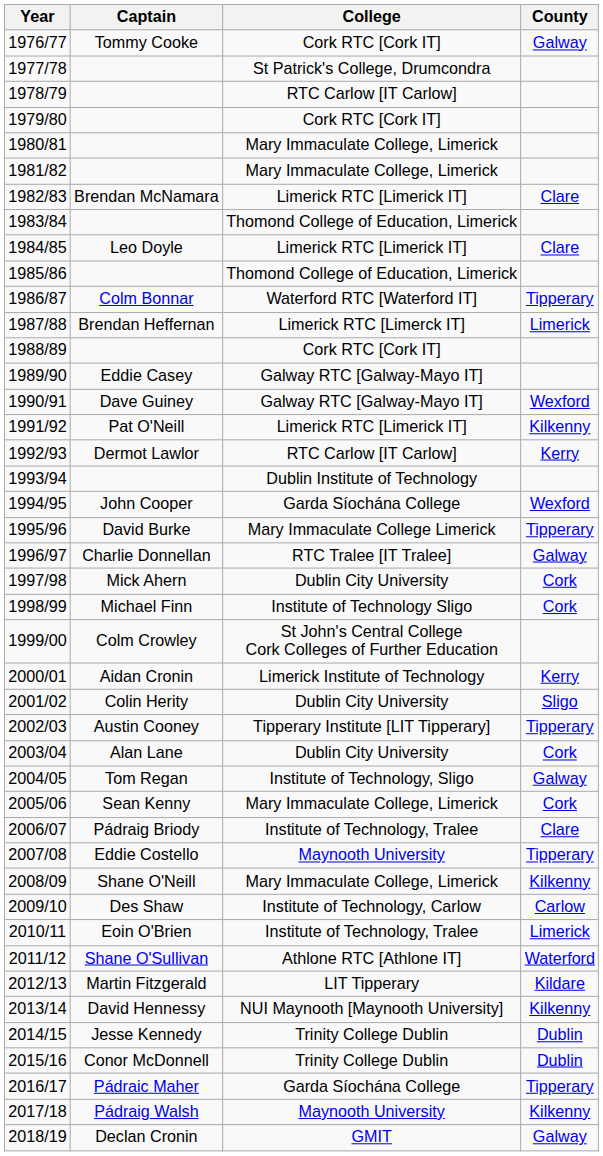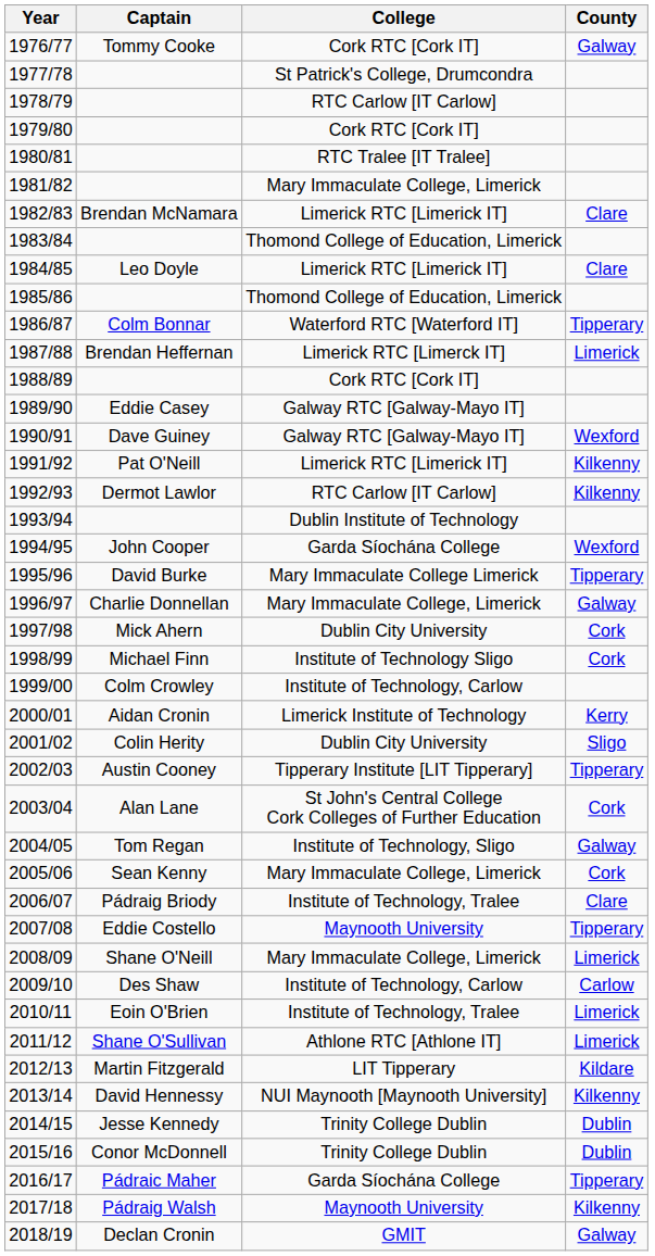 <table class="wikitable">
 <tr style="background:#efefef">
 <th>Year</th>
 <th>Captain</th>
 <th>College</th>
 <th>County</th>
 </tr>
 <tr align="center">
 <td>1976/77</td>
 <td>Tommy Cooke</td>
 <td>Cork RTC [Cork IT]</td>
 <td><a href='#'>Galway</a></td>
 </tr>
 <tr align="center">
 <td>1977/78</td>
 <td></td>
 <td>St Patrick's College, Drumcondra</td>
 <td></td>
 </tr>
 <tr align="center">
 <td>1978/79</td>
 <td></td>
 <td>RTC Carlow [IT Carlow]</td>
 <td></td>
 </tr>
 <tr align="center">
 <td>1979/80</td>
 <td></td>
 <td>Cork RTC [Cork IT]</td>
 <td></td>
 </tr>
 <tr align="center">
 <td>1980/81</td>
 <td></td>
-<td>Mary Immaculate College, Limerick</td>
+<td>RTC Tralee [IT Tralee]</td>
 <td></td>
 </tr>
 <tr align="center">
 <td>1981/82</td>
 <td></td>
 <td>Mary Immaculate College, Limerick</td>
 <td></td>
 </tr>
 <tr align="center">
 <td>1982/83</td>
 <td>Brendan McNamara</td>
 <td>Limerick RTC [Limerick IT]</td>
 <td><a href='#'>Clare</a></td>
 </tr>
 <tr align="center">
 <td>1983/84</td>
 <td></td>
 <td>Thomond College of Education, Limerick</td>
 <td></td>
 </tr>
 <tr align="center">
 <td>1984/85</td>
 <td>Leo Doyle</td>
 <td>Limerick RTC [Limerick IT]</td>
 <td><a href='#'>Clare</a></td>
 </tr>
 <tr align="center">
 <td>1985/86</td>
 <td></td>
 <td>Thomond College of Education, Limerick</td>
 <td></td>
 </tr>
 <tr align="center">
 <td>1986/87</td>
 <td><a href='#'>Colm Bonnar</a></td>
 <td>Waterford RTC [Waterford IT]</td>
 <td><a href='#'>Tipperary</a></td>
 </tr>
 <tr align="center">
 <td>1987/88</td>
 <td>Brendan Heffernan</td>
 <td>Limerick RTC [Limerck IT]</td>
 <td><a href='#'>Limerick</a></td>
 </tr>
 <tr align="center">
 <td>1988/89</td>
 <td></td>
 <td>Cork RTC [Cork IT]</td>
 <td></td>
 </tr>
 <tr align="center">
 <td>1989/90</td>
 <td>Eddie Casey</td>
 <td>Galway RTC [Galway-Mayo IT]</td>
 <td></td>
 </tr>
 <tr align="center">
 <td>1990/91</td>
 <td>Dave Guiney</td>
 <td>Galway RTC [Galway-Mayo IT]</td>
 <td><a href='#'>Wexford</a></td>
 </tr>
 <tr align="center">
 <td>1991/92</td>
 <td>Pat O'Neill</td>
 <td>Limerick RTC [Limerick IT]</td>
 <td><a href='#'>Kilkenny</a></td>
 </tr>
 <tr align="center">
 <td>1992/93</td>
 <td>Dermot Lawlor</td>
 <td>RTC Carlow [IT Carlow]</td>
-<td><a href='#'>Kerry</a></td>
+<td><a href='#'>Kilkenny</a></td>
 </tr>
 <tr align="center">
 <td>1993/94</td>
 <td></td>
 <td>Dublin Institute of Technology</td>
 <td></td>
 </tr>
 <tr align="center">
 <td>1994/95</td>
 <td>John Cooper</td>
 <td>Garda Síochána College</td>
 <td><a href='#'>Wexford</a></td>
 </tr>
 <tr align="center">
 <td>1995/96</td>
 <td>David Burke</td>
 <td>Mary Immaculate College Limerick</td>
 <td><a href='#'>Tipperary</a></td>
 </tr>
 <tr align="center">
 <td>1996/97</td>
 <td>Charlie Donnellan</td>
-<td>RTC Tralee [IT Tralee]</td>
+<td>Mary Immaculate College, Limerick</td>
 <td><a href='#'>Galway</a></td>
 </tr>
 <tr align="center">
 <td>1997/98</td>
 <td>Mick Ahern</td>
 <td>Dublin City University</td>
 <td><a href='#'>Cork</a></td>
 </tr>
 <tr align="center">
 <td>1998/99</td>
 <td>Michael Finn</td>
 <td>Institute of Technology Sligo</td>
 <td><a href='#'>Cork</a></td>
 </tr>
 <tr align="center">
 <td>1999/00</td>
 <td>Colm Crowley</td>
-<td>St John's Central College<br>Cork Colleges of Further Education</td>
+<td>Institute of Technology, Carlow</td>
 <td></td>
 </tr>
 <tr align="center">
 <td>2000/01</td>
 <td>Aidan Cronin</td>
 <td>Limerick Institute of Technology</td>
 <td><a href='#'>Kerry</a></td>
 </tr>
 <tr align="center">
 <td>2001/02</td>
 <td>Colin Herity</td>
 <td>Dublin City University</td>
 <td><a href='#'>Sligo</a></td>
 </tr>
 <tr align="center">
 <td>2002/03</td>
 <td>Austin Cooney</td>
 <td>Tipperary Institute [LIT Tipperary]</td>
 <td><a href='#'>Tipperary</a></td>
 </tr>
 <tr align="center">
 <td>2003/04</td>
 <td>Alan Lane</td>
-<td>Dublin City University</td>
+<td>St John's Central College<br>Cork Colleges of Further Education</td>
 <td><a href='#'>Cork</a></td>
 </tr>
 <tr align="center">
 <td>2004/05</td>
 <td>Tom Regan</td>
 <td>Institute of Technology, Sligo</td>
 <td><a href='#'>Galway</a></td>
 </tr>
 <tr align="center">
 <td>2005/06</td>
 <td>Sean Kenny</td>
 <td>Mary Immaculate College, Limerick</td>
 <td><a href='#'>Cork</a></td>
 </tr>
 <tr align="center">
 <td>2006/07</td>
 <td>Pádraig Briody</td>
 <td>Institute of Technology, Tralee</td>
 <td><a href='#'>Clare</a></td>
 </tr>
 <tr align="center">
 <td>2007/08</td>
 <td>Eddie Costello</td>
 <td><a href='#'>Maynooth University</a></td>
 <td><a href='#'>Tipperary</a></td>
 </tr>
 <tr align="center">
 <td>2008/09</td>
 <td>Shane O'Neill</td>
 <td>Mary Immaculate College, Limerick</td>
-<td><a href='#'>Kilkenny</a></td>
+<td><a href='#'>Limerick</a></td>
 </tr>
 <tr align="center">
 <td>2009/10</td>
 <td>Des Shaw</td>
 <td>Institute of Technology, Carlow</td>
 <td><a href='#'>Carlow</a></td>
 </tr>
 <tr align="center">
 <td>2010/11</td>
 <td>Eoin O'Brien</td>
 <td>Institute of Technology, Tralee</td>
 <td><a href='#'>Limerick</a></td>
 </tr>
 <tr align="center">
 <td>2011/12</td>
 <td><a href='#'>Shane O'Sullivan</a></td>
 <td>Athlone RTC [Athlone IT]</td>
-<td><a href='#'>Waterford</a></td>
+<td><a href='#'>Limerick</a></td>
 </tr>
 <tr align="center">
 <td>2012/13</td>
 <td>Martin Fitzgerald</td>
 <td>LIT Tipperary</td>
 <td><a href='#'>Kildare</a></td>
 </tr>
 <tr align="center">
 <td>2013/14</td>
 <td>David Hennessy</td>
 <td>NUI Maynooth [Maynooth University]</td>
 <td><a href='#'>Kilkenny</a></td>
 </tr>
 <tr align="center">
 <td>2014/15</td>
 <td>Jesse Kennedy</td>
 <td>Trinity College Dublin</td>
 <td><a href='#'>Dublin</a></td>
 </tr>
 <tr align="center">
 <td>2015/16</td>
 <td>Conor McDonnell</td>
 <td>Trinity College Dublin</td>
 <td><a href='#'>Dublin</a></td>
 </tr>
 <tr align="center">
 <td>2016/17</td>
 <td><a href='#'>Pádraic Maher</a></td>
 <td>Garda Síochána College</td>
 <td><a href='#'>Tipperary</a></td>
 </tr>
 <tr align="center">
 <td>2017/18</td>
 <td><a href='#'>Pádraig Walsh</a></td>
 <td><a href='#'>Maynooth University</a></td>
 <td><a href='#'>Kilkenny</a></td>
 </tr>
 <tr align="center">
 <td>2018/19</td>
 <td>Declan Cronin</td>
 <td><a href='#'>GMIT</a></td>
 <td><a href='#'>Galway</a></td>
 </tr>
 </table>
